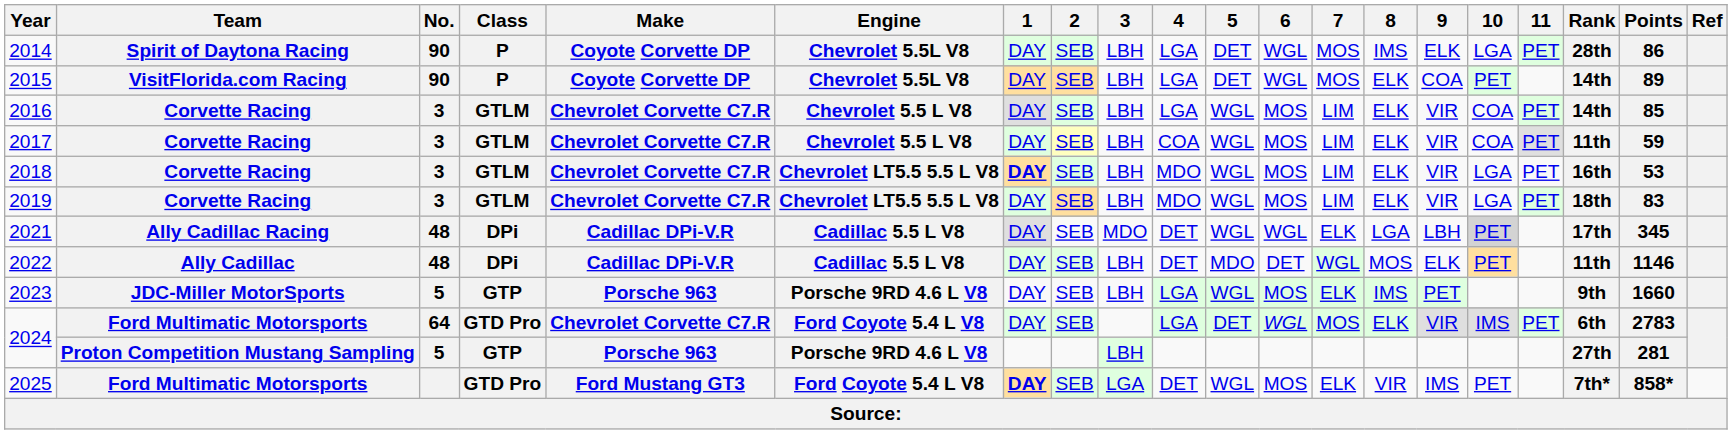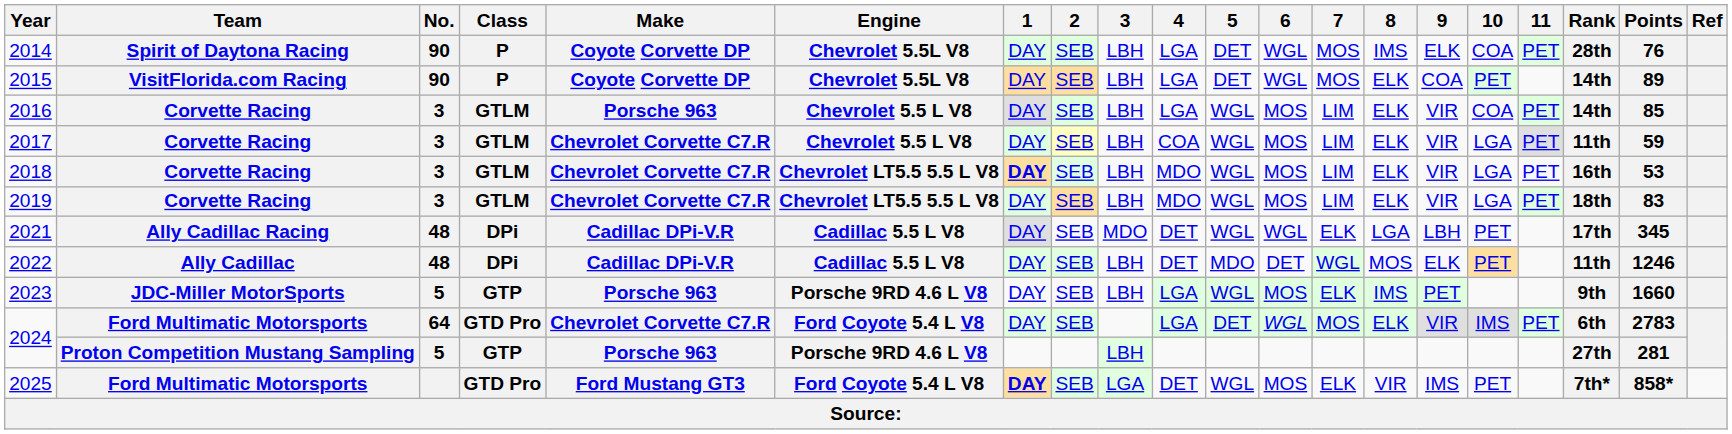 <table class="wikitable" style="text-align:center; font-size:90%">
 <tr>
 <th>Year</th>
 <th>Team</th>
 <th>No.</th>
 <th>Class</th>
 <th>Make</th>
 <th>Engine</th>
 <th>1</th>
 <th>2</th>
 <th>3</th>
 <th>4</th>
 <th>5</th>
 <th>6</th>
 <th>7</th>
 <th>8</th>
 <th>9</th>
 <th>10</th>
 <th>11</th>
 <th>Rank</th>
 <th>Points</th>
 <th>Ref</th>
 </tr>
 <tr>
 <td><a href='#'>2014</a></td>
 <th><a href='#'>Spirit of Daytona Racing</a></th>
 <th>90</th>
 <th>P</th>
 <th><a href='#'>Coyote</a> <a href='#'>Corvette DP</a></th>
 <th><a href='#'>Chevrolet</a> 5.5L V8</th>
 <td style="background:#DFFFDF;"><a href='#'>DAY</a><br></td>
 <td style="background:#DFFFDF;"><a href='#'>SEB</a><br></td>
 <td><a href='#'>LBH</a></td>
 <td><a href='#'>LGA</a></td>
 <td><a href='#'>DET</a></td>
 <td><a href='#'>WGL</a></td>
 <td><a href='#'>MOS</a></td>
 <td><a href='#'>IMS</a></td>
 <td><a href='#'>ELK</a></td>
-<td><a href='#'>LGA</a></td>
+<td><a href='#'>COA</a></td>
 <td style="background:#DFFFDF;"><a href='#'>PET</a><br></td>
 <th>28th</th>
-<th>86</th>
+<th>76</th>
 <th></th>
 </tr>
 <tr>
 <td><a href='#'>2015</a></td>
 <th><a href='#'>VisitFlorida.com Racing</a></th>
 <th>90</th>
 <th>P</th>
 <th><a href='#'>Coyote</a> <a href='#'>Corvette DP</a></th>
 <th><a href='#'>Chevrolet</a> 5.5L V8</th>
 <td style="background:#FFDF9F;"><a href='#'>DAY</a><br></td>
 <td style="background:#FFDF9F;"><a href='#'>SEB</a><br></td>
 <td><a href='#'>LBH</a></td>
 <td><a href='#'>LGA</a></td>
 <td><a href='#'>DET</a></td>
 <td><a href='#'>WGL</a></td>
 <td><a href='#'>MOS</a></td>
 <td><a href='#'>ELK</a></td>
 <td><a href='#'>COA</a></td>
 <td style="background:#DFFFDF;"><a href='#'>PET</a><br></td>
 <td></td>
 <th>14th</th>
 <th>89</th>
 <th></th>
 </tr>
 <tr>
 <td><a href='#'>2016</a></td>
 <th><a href='#'>Corvette Racing</a></th>
 <th>3</th>
 <th>GTLM</th>
-<th><a href='#'>Chevrolet Corvette C7.R</a></th>
+<th><a href='#'>Porsche 963</a></th>
 <th><a href='#'>Chevrolet</a> 5.5 L V8</th>
 <td style="background:#DFDFDF;"><a href='#'>DAY</a><br></td>
 <td style="background:#DFFFDF;"><a href='#'>SEB</a><br></td>
 <td><a href='#'>LBH</a></td>
 <td><a href='#'>LGA</a></td>
 <td><a href='#'>WGL</a></td>
 <td><a href='#'>MOS</a></td>
 <td><a href='#'>LIM</a></td>
 <td><a href='#'>ELK</a></td>
 <td><a href='#'>VIR</a></td>
 <td><a href='#'>COA</a></td>
 <td style="background:#DFFFDF;"><a href='#'>PET</a><br></td>
 <th>14th</th>
 <th>85</th>
 <th></th>
 </tr>
 <tr>
 <td><a href='#'>2017</a></td>
 <th><a href='#'>Corvette Racing</a></th>
 <th>3</th>
 <th>GTLM</th>
 <th><a href='#'>Chevrolet Corvette C7.R</a></th>
 <th><a href='#'>Chevrolet</a> 5.5 L V8</th>
 <td style="background:#DFFFDF;"><a href='#'>DAY</a><br></td>
 <td style="background:#FFFFBF;"><a href='#'>SEB</a><br></td>
 <td><a href='#'>LBH</a></td>
 <td><a href='#'>COA</a></td>
 <td><a href='#'>WGL</a></td>
 <td><a href='#'>MOS</a></td>
 <td><a href='#'>LIM</a></td>
 <td><a href='#'>ELK</a></td>
 <td><a href='#'>VIR</a></td>
-<td><a href='#'>COA</a></td>
+<td><a href='#'>LGA</a></td>
 <td style="background:#DFDFDF;"><a href='#'>PET</a><br></td>
 <th>11th</th>
 <th>59</th>
 <th></th>
 </tr>
 <tr>
 <td><a href='#'>2018</a></td>
 <th><a href='#'>Corvette Racing</a></th>
 <th>3</th>
 <th>GTLM</th>
 <th><a href='#'>Chevrolet Corvette C7.R</a></th>
 <th><a href='#'>Chevrolet</a> LT5.5 5.5 L V8</th>
 <td style="background:#FFDF9F;"><strong><a href='#'>DAY</a></strong><br></td>
 <td style="background:#DFFFDF;"><a href='#'>SEB</a><br></td>
 <td><a href='#'>LBH</a></td>
 <td><a href='#'>MDO</a></td>
 <td><a href='#'>WGL</a></td>
 <td><a href='#'>MOS</a></td>
 <td><a href='#'>LIM</a></td>
 <td><a href='#'>ELK</a></td>
 <td><a href='#'>VIR</a></td>
 <td><a href='#'>LGA</a></td>
 <td><a href='#'>PET</a></td>
 <th>16th</th>
 <th>53</th>
 <th></th>
 </tr>
 <tr>
 <td><a href='#'>2019</a></td>
 <th><a href='#'>Corvette Racing</a></th>
 <th>3</th>
 <th>GTLM</th>
 <th><a href='#'>Chevrolet Corvette C7.R</a></th>
 <th><a href='#'>Chevrolet</a> LT5.5 5.5 L V8</th>
 <td style="background:#DFFFDF;"><a href='#'>DAY</a><br></td>
 <td style="background:#FFDF9F;"><a href='#'>SEB</a><br></td>
 <td><a href='#'>LBH</a></td>
 <td><a href='#'>MDO</a></td>
 <td><a href='#'>WGL</a></td>
 <td><a href='#'>MOS</a></td>
 <td><a href='#'>LIM</a></td>
 <td><a href='#'>ELK</a></td>
 <td><a href='#'>VIR</a></td>
 <td><a href='#'>LGA</a></td>
 <td style="background:#DFFFDF;"><a href='#'>PET</a><br></td>
 <th>18th</th>
 <th>83</th>
 <th></th>
 </tr>
 <tr>
 <td><a href='#'>2021</a></td>
 <th><a href='#'>Ally Cadillac Racing</a></th>
 <th>48</th>
 <th>DPi</th>
 <th><a href='#'>Cadillac DPi-V.R</a></th>
 <th><a href='#'>Cadillac</a> 5.5 L V8</th>
 <td style="background:#DFDFDF;"><a href='#'>DAY</a><br></td>
 <td><a href='#'>SEB</a></td>
 <td><a href='#'>MDO</a></td>
 <td><a href='#'>DET</a></td>
 <td><a href='#'>WGL</a></td>
 <td><a href='#'>WGL</a></td>
 <td><a href='#'>ELK</a></td>
 <td><a href='#'>LGA</a></td>
 <td><a href='#'>LBH</a></td>
-<td style="background: lightgrey;"><a href='#'>PET</a></td>
+<td><a href='#'>PET</a></td>
 <td></td>
 <th>17th</th>
 <th>345</th>
 <th></th>
 </tr>
 <tr>
 <td><a href='#'>2022</a></td>
 <th><a href='#'>Ally Cadillac</a></th>
 <th>48</th>
 <th>DPi</th>
 <th><a href='#'>Cadillac DPi-V.R</a></th>
 <th><a href='#'>Cadillac</a> 5.5 L V8</th>
 <td style="background:#DFFFDF;"><a href='#'>DAY</a><br></td>
 <td style="background:#DFFFDF;"><a href='#'>SEB</a><br></td>
 <td><a href='#'>LBH</a></td>
 <td><a href='#'>DET</a></td>
 <td><a href='#'>MDO</a></td>
 <td><a href='#'>DET</a></td>
 <td style="background:#DFFFDF;"><a href='#'>WGL</a><br></td>
 <td><a href='#'>MOS</a></td>
 <td><a href='#'>ELK</a></td>
 <td style="background:#FFDF9F;"><a href='#'>PET</a><br></td>
 <td></td>
 <th>11th</th>
-<th>1146</th>
+<th>1246</th>
 <th></th>
 </tr>
 <tr>
 <td><a href='#'>2023</a></td>
 <th><a href='#'>JDC-Miller MotorSports</a></th>
 <th>5</th>
 <th>GTP</th>
 <th><a href='#'>Porsche 963</a></th>
 <th>Porsche 9RD 4.6 L <a href='#'>V8</a></th>
 <td><a href='#'>DAY</a></td>
 <td><a href='#'>SEB</a></td>
 <td><a href='#'>LBH</a></td>
 <td style="background:#DFFFDF;"><a href='#'>LGA</a><br></td>
 <td style="background:#DFFFDF;"><a href='#'>WGL</a><br></td>
 <td style="background:#DFFFDF;"><a href='#'>MOS</a><br></td>
 <td style="background:#DFFFDF;"><a href='#'>ELK</a><br></td>
 <td style="background:#DFFFDF;"><a href='#'>IMS</a><br></td>
 <td style="background:#DFFFDF;"><a href='#'>PET</a><br></td>
 <td></td>
 <td></td>
 <th>9th</th>
 <th>1660</th>
 <th></th>
 </tr>
 <tr>
 <td rowspan=2><a href='#'>2024</a></td>
 <th><a href='#'>Ford Multimatic Motorsports</a></th>
 <th>64</th>
 <th>GTD Pro</th>
 <th><a href='#'>Chevrolet Corvette C7.R</a></th>
 <th><a href='#'>Ford</a> <a href='#'>Coyote</a> 5.4 L <a href='#'>V8</a></th>
 <td style="background:#DFFFDF;"><a href='#'>DAY</a><br></td>
 <td style="background:#DFFFDF;"><a href='#'>SEB</a><br></td>
 <td></td>
 <td style="background:#DFFFDF;"><a href='#'>LGA</a><br></td>
 <td style="background:#DFFFDF;"><a href='#'>DET</a><br></td>
 <td style="background:#DFFFDF;"><em><a href='#'>WGL</a></em><br></td>
 <td style="background:#DFFFDF;"><a href='#'>MOS</a><br></td>
 <td style="background:#DFFFDF;"><a href='#'>ELK</a><br></td>
 <td style="background:#DFDFDF;"><a href='#'>VIR</a><br></td>
 <td style="background:#DFDFDF;"><a href='#'>IMS</a><br></td>
 <td style="background:#DFFFDF;"><a href='#'>PET</a><br></td>
 <th>6th</th>
 <th>2783</th>
 <th rowspan=2></th>
 </tr>
 <tr>
 <th><a href='#'>Proton Competition Mustang Sampling</a></th>
 <th>5</th>
 <th>GTP</th>
 <th><a href='#'>Porsche 963</a></th>
 <th>Porsche 9RD 4.6 L <a href='#'>V8</a></th>
 <td></td>
 <td></td>
 <td style="background:#DFFFDF;"><a href='#'>LBH</a><br></td>
 <td></td>
 <td></td>
 <td></td>
 <td></td>
 <td></td>
 <td></td>
 <td></td>
 <td></td>
 <th>27th</th>
 <th>281</th>
 </tr>
 <tr>
 <td><a href='#'>2025</a></td>
 <th><a href='#'>Ford Multimatic Motorsports</a></th>
 <th></th>
 <th>GTD Pro</th>
 <th><a href='#'>Ford Mustang GT3</a></th>
 <th><a href='#'>Ford</a> <a href='#'>Coyote</a> 5.4 L V8</th>
 <td style="background:#FFDF9F;"><strong><a href='#'>DAY</a></strong><br></td>
 <td style="background:#DFFFDF;"><a href='#'>SEB</a><br></td>
 <td style="background:#DFFFDF;"><a href='#'>LGA</a><br></td>
 <td style="background:#;"><a href='#'>DET</a><br></td>
 <td style="background:#;"><a href='#'>WGL</a><br></td>
 <td style="background:#;"><a href='#'>MOS</a><br></td>
 <td style="background:#;"><a href='#'>ELK</a><br></td>
 <td style="background:#;"><a href='#'>VIR</a><br></td>
 <td style="background:#;"><a href='#'>IMS</a><br></td>
 <td style="background:#;"><a href='#'>PET</a><br></td>
 <td></td>
 <th>7th*</th>
 <th>858*</th>
 </tr>
 <tr>
 <th colspan="20">Source:</th>
 </tr>
 </table>
